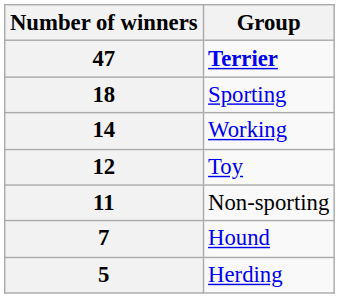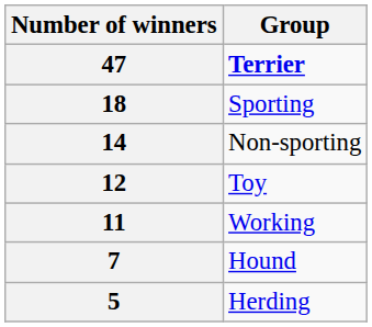 <table class="wikitable sortable">
 <tr>
 <th scope="col">Number of winners</th>
 <th scope="col">Group</th>
 </tr>
 <tr>
 <th style="text-align: center;" scope="row">47</th>
 <td><strong><a href='#'>Terrier</a></strong></td>
 </tr>
 <tr>
 <th style="text-align: center;" scope="row">18</th>
 <td><a href='#'>Sporting</a></td>
 </tr>
 <tr>
 <th style="text-align: center;" scope="row">14</th>
-<td><a href='#'>Working</a></td>
+<td>Non-sporting</td>
 </tr>
 <tr>
 <th style="text-align: center;" scope="row">12</th>
 <td><a href='#'>Toy</a></td>
 </tr>
 <tr>
 <th style="text-align: center;" scope="row">11</th>
-<td>Non-sporting</td>
+<td><a href='#'>Working</a></td>
 </tr>
 <tr>
 <th style="text-align: center;" scope="row">7</th>
 <td><a href='#'>Hound</a></td>
 </tr>
 <tr>
 <th style="text-align: center;" scope="row">5</th>
 <td><a href='#'>Herding</a></td>
 </tr>
 </table>
